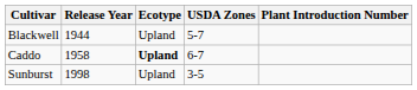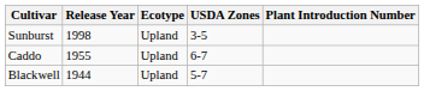 <table class="wikitable">
 <tr>
 <th>Cultivar</th>
 <th>Release Year</th>
 <th>Ecotype</th>
 <th>USDA Zones</th>
 <th>Plant Introduction Number</th>
 </tr>
 <tr>
+<td>Sunburst</td>
+<td>1998</td>
+<td>Upland</td>
+<td>3-5</td>
+<td></td>
+</tr>
+<tr>
+<td>Caddo</td>
+<td>1955</td>
+<td>Upland</td>
+<td>6-7</td>
+<td></td>
+</tr>
+<tr>
 <td>Blackwell</td>
 <td>1944</td>
 <td>Upland</td>
 <td>5-7</td>
 <td></td>
 </tr>
-<tr>
-<td>Caddo</td>
-<td>1958</td>
-<td><strong>Upland</strong></td>
-<td>6-7</td>
-<td></td>
-</tr>
-<tr>
-<td>Sunburst</td>
-<td>1998</td>
-<td>Upland</td>
-<td>3-5</td>
-<td></td>
-</tr>
 </table>
